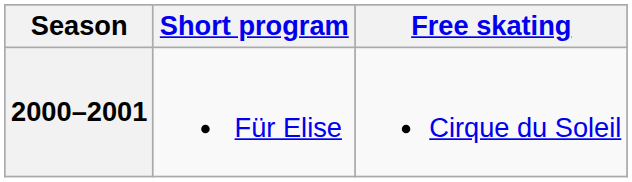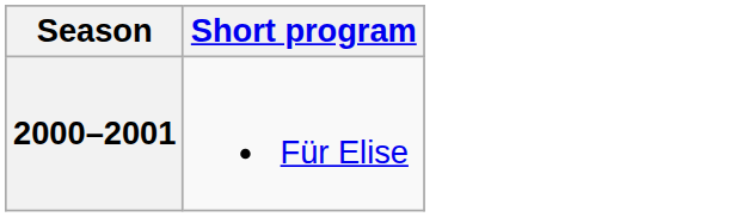 <table class="wikitable" style="text-align:center">
 <tr>
 <th>Season</th>
 <th><a href='#'>Short program</a></th>
-<th><a href='#'>Free skating</a></th>
 </tr>
 <tr>
 <th>2000–2001 <br></th>
 <td><br><ul><li><a href='#'>Für Elise</a> <br></li></ul></td>
-<td><br><ul><li><a href='#'>Cirque du Soleil</a> <br></li></ul></td>
 </tr>
 </table>
